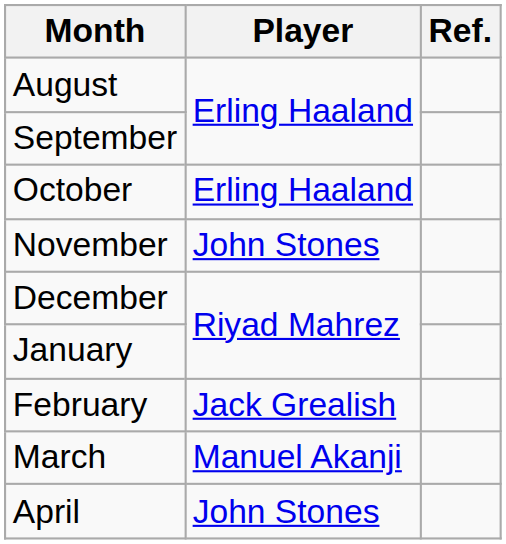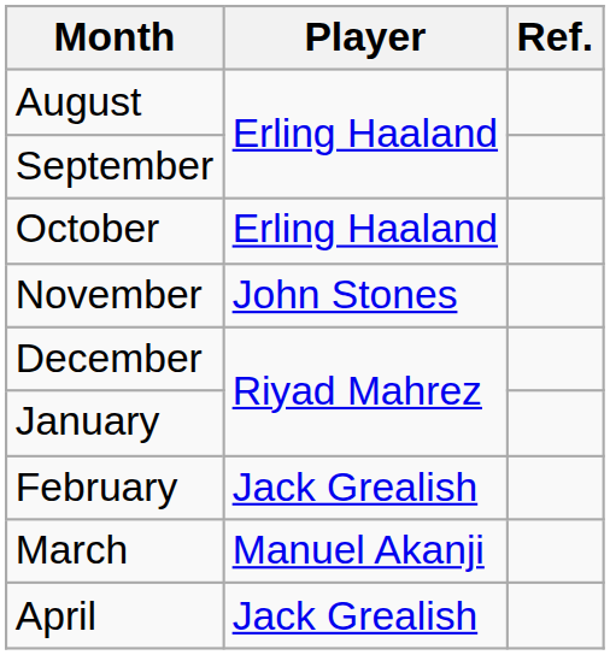 <table class="wikitable">
 <tr>
 <th>Month</th>
 <th>Player</th>
 <th>Ref.</th>
 </tr>
 <tr>
 <td>August</td>
 <td rowspan="2"> <a href='#'>Erling Haaland</a></td>
 <td></td>
 </tr>
 <tr>
 <td>September</td>
 <td></td>
 </tr>
 <tr>
 <td>October</td>
 <td> <a href='#'>Erling Haaland</a></td>
 <td></td>
 </tr>
 <tr>
 <td>November</td>
 <td> <a href='#'>John Stones</a></td>
 <td></td>
 </tr>
 <tr>
 <td>December</td>
 <td rowspan=2> <a href='#'>Riyad Mahrez</a></td>
 <td></td>
 </tr>
 <tr>
 <td>January</td>
 <td></td>
 </tr>
 <tr>
 <td>February</td>
 <td> <a href='#'>Jack Grealish</a></td>
 <td></td>
 </tr>
 <tr>
 <td>March</td>
 <td> <a href='#'>Manuel Akanji</a></td>
 <td></td>
 </tr>
 <tr>
 <td>April</td>
-<td> <a href='#'>John Stones</a></td>
+<td> <a href='#'>Jack Grealish</a></td>
 <td></td>
 </tr>
 </table>
